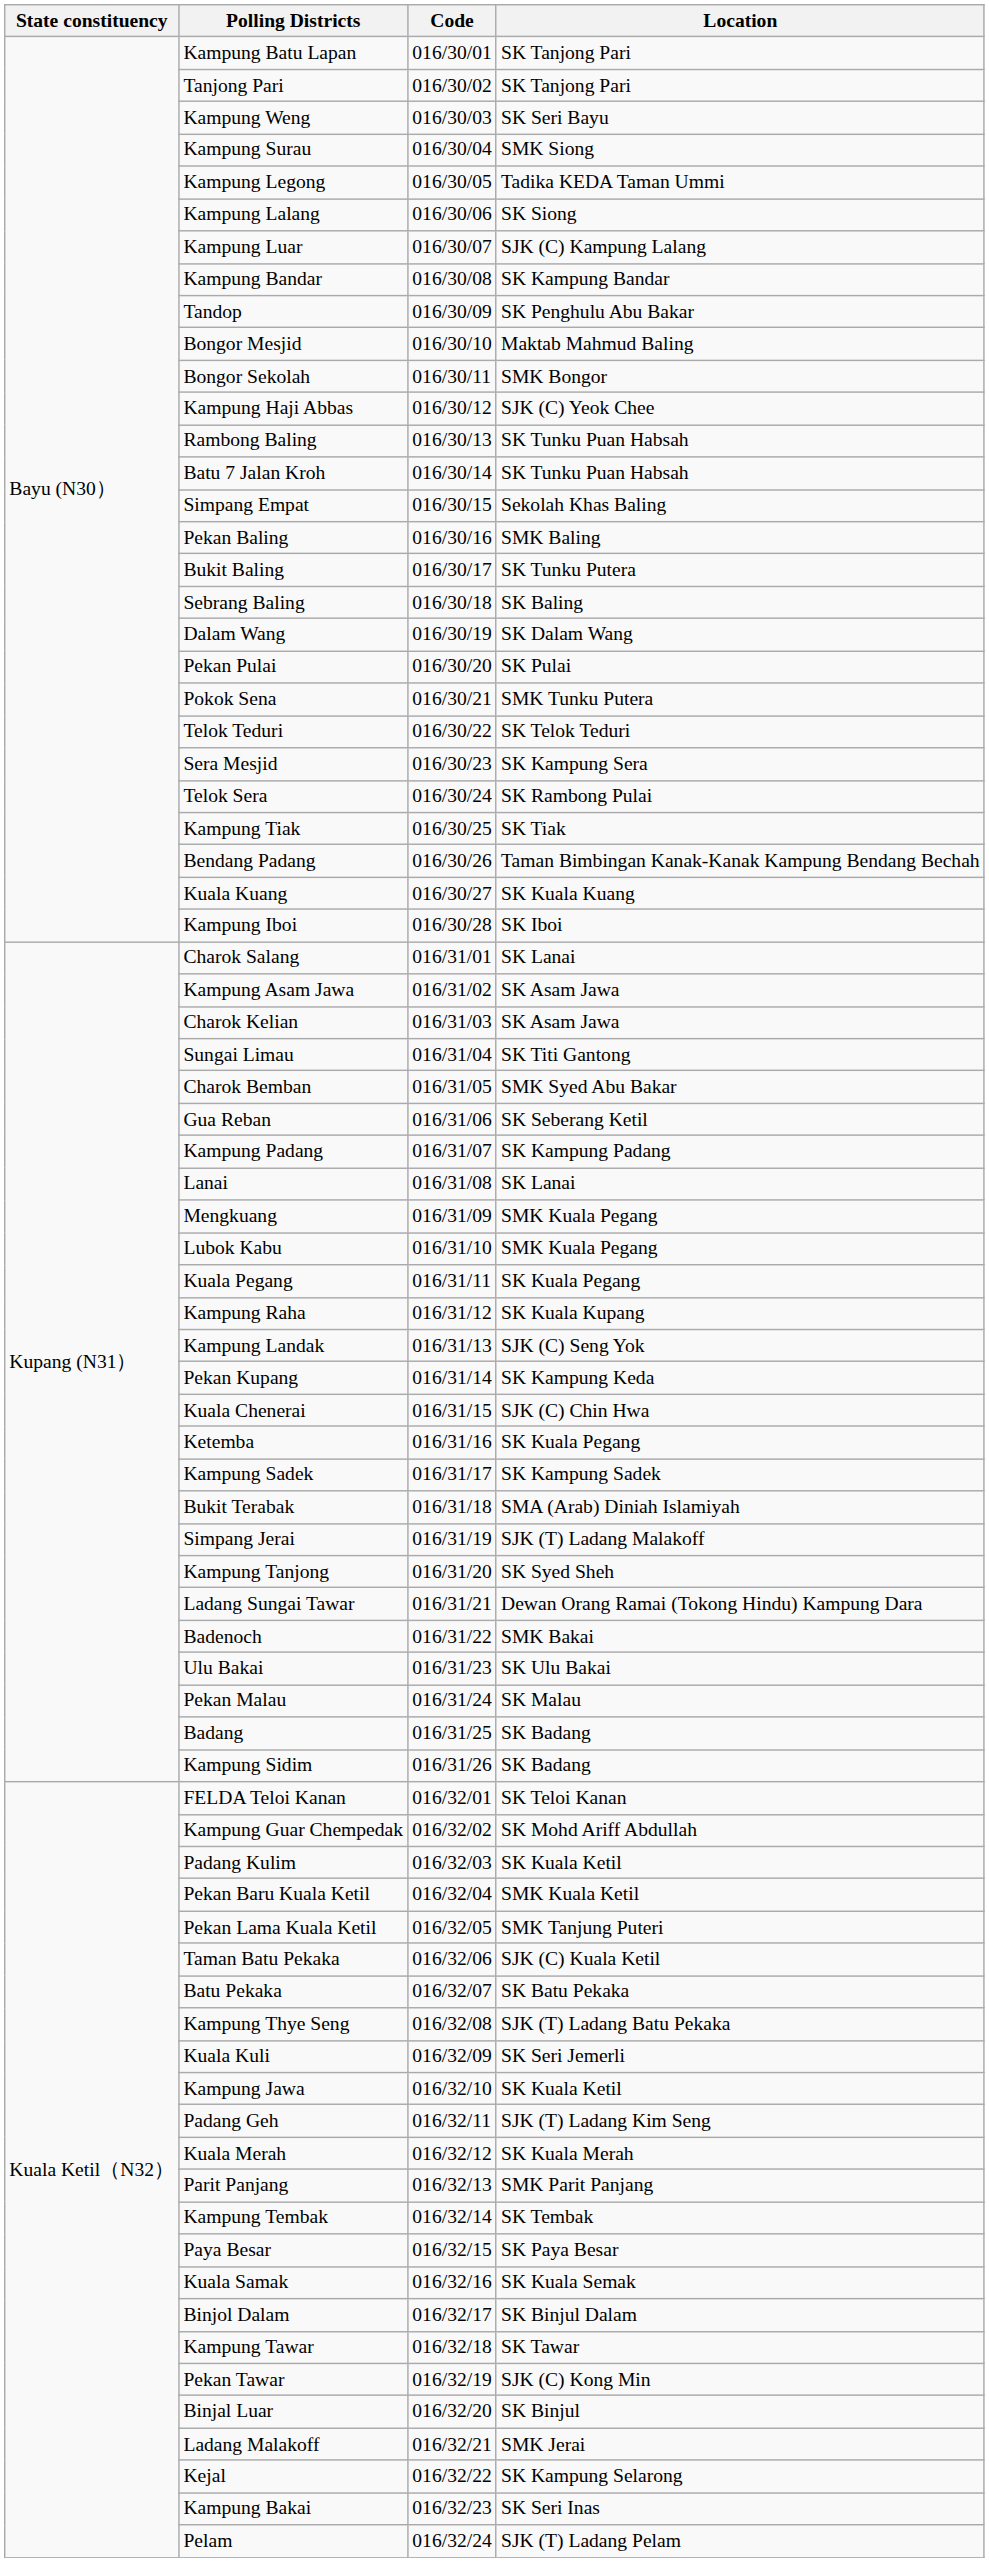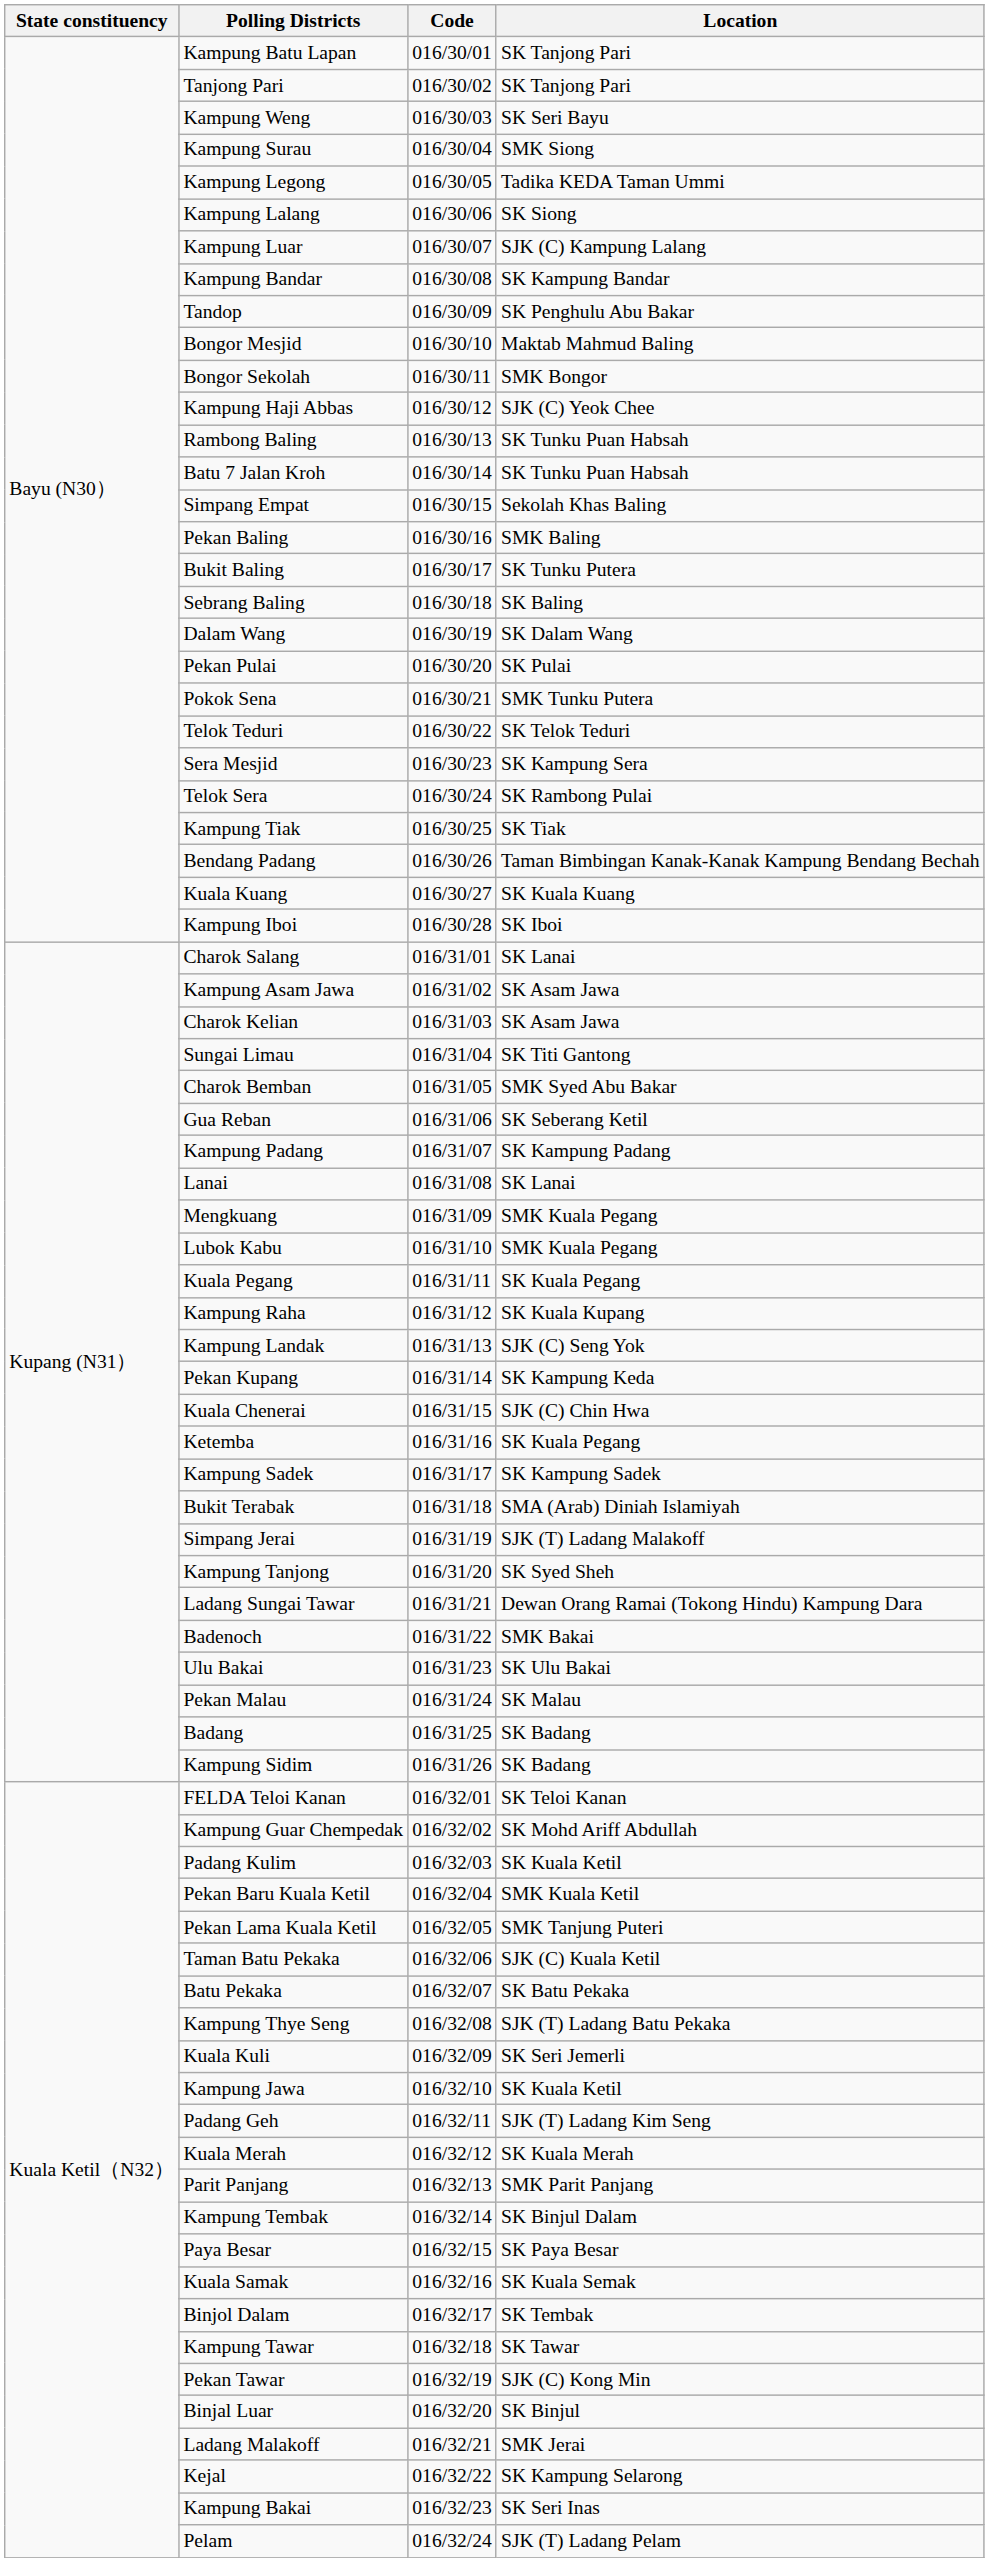 <table class="wikitable sortable mw-collapsible" style="white-space:nowrap;font-size:85%">
 <tr>
 <th>State constituency</th>
 <th>Polling Districts</th>
 <th>Code</th>
 <th>Location</th>
 </tr>
 <tr>
 <td rowspan="28">Bayu (N30）</td>
 <td>Kampung Batu Lapan</td>
 <td>016/30/01</td>
 <td>SK Tanjong Pari</td>
 </tr>
 <tr>
 <td>Tanjong Pari</td>
 <td>016/30/02</td>
 <td>SK Tanjong Pari</td>
 </tr>
 <tr>
 <td>Kampung Weng</td>
 <td>016/30/03</td>
 <td>SK Seri Bayu</td>
 </tr>
 <tr>
 <td>Kampung Surau</td>
 <td>016/30/04</td>
 <td>SMK Siong</td>
 </tr>
 <tr>
 <td>Kampung Legong</td>
 <td>016/30/05</td>
 <td>Tadika KEDA Taman Ummi</td>
 </tr>
 <tr>
 <td>Kampung Lalang</td>
 <td>016/30/06</td>
 <td>SK Siong</td>
 </tr>
 <tr>
 <td>Kampung Luar</td>
 <td>016/30/07</td>
 <td>SJK (C) Kampung Lalang</td>
 </tr>
 <tr>
 <td>Kampung Bandar</td>
 <td>016/30/08</td>
 <td>SK Kampung Bandar</td>
 </tr>
 <tr>
 <td>Tandop</td>
 <td>016/30/09</td>
 <td>SK Penghulu Abu Bakar</td>
 </tr>
 <tr>
 <td>Bongor Mesjid</td>
 <td>016/30/10</td>
 <td>Maktab Mahmud Baling</td>
 </tr>
 <tr>
 <td>Bongor Sekolah</td>
 <td>016/30/11</td>
 <td>SMK Bongor</td>
 </tr>
 <tr>
 <td>Kampung Haji Abbas</td>
 <td>016/30/12</td>
 <td>SJK (C) Yeok Chee</td>
 </tr>
 <tr>
 <td>Rambong Baling</td>
 <td>016/30/13</td>
 <td>SK Tunku Puan Habsah</td>
 </tr>
 <tr>
 <td>Batu 7 Jalan Kroh</td>
 <td>016/30/14</td>
 <td>SK Tunku Puan Habsah</td>
 </tr>
 <tr>
 <td>Simpang Empat</td>
 <td>016/30/15</td>
 <td>Sekolah Khas Baling</td>
 </tr>
 <tr>
 <td>Pekan Baling</td>
 <td>016/30/16</td>
 <td>SMK Baling</td>
 </tr>
 <tr>
 <td>Bukit Baling</td>
 <td>016/30/17</td>
 <td>SK Tunku Putera</td>
 </tr>
 <tr>
 <td>Sebrang Baling</td>
 <td>016/30/18</td>
 <td>SK Baling</td>
 </tr>
 <tr>
 <td>Dalam Wang</td>
 <td>016/30/19</td>
 <td>SK Dalam Wang</td>
 </tr>
 <tr>
 <td>Pekan Pulai</td>
 <td>016/30/20</td>
 <td>SK Pulai</td>
 </tr>
 <tr>
 <td>Pokok Sena</td>
 <td>016/30/21</td>
 <td>SMK Tunku Putera</td>
 </tr>
 <tr>
 <td>Telok Teduri</td>
 <td>016/30/22</td>
 <td>SK Telok Teduri</td>
 </tr>
 <tr>
 <td>Sera Mesjid</td>
 <td>016/30/23</td>
 <td>SK Kampung Sera</td>
 </tr>
 <tr>
 <td>Telok Sera</td>
 <td>016/30/24</td>
 <td>SK Rambong Pulai</td>
 </tr>
 <tr>
 <td>Kampung Tiak</td>
 <td>016/30/25</td>
 <td>SK Tiak</td>
 </tr>
 <tr>
 <td>Bendang Padang</td>
 <td>016/30/26</td>
 <td>Taman Bimbingan Kanak-Kanak Kampung Bendang Bechah</td>
 </tr>
 <tr>
 <td>Kuala Kuang</td>
 <td>016/30/27</td>
 <td>SK Kuala Kuang</td>
 </tr>
 <tr>
 <td>Kampung Iboi</td>
 <td>016/30/28</td>
 <td>SK Iboi</td>
 </tr>
 <tr>
 <td rowspan="26">Kupang (N31）</td>
 <td>Charok Salang</td>
 <td>016/31/01</td>
 <td>SK Lanai</td>
 </tr>
 <tr>
 <td>Kampung Asam Jawa</td>
 <td>016/31/02</td>
 <td>SK Asam Jawa</td>
 </tr>
 <tr>
 <td>Charok Kelian</td>
 <td>016/31/03</td>
 <td>SK Asam Jawa</td>
 </tr>
 <tr>
 <td>Sungai Limau</td>
 <td>016/31/04</td>
 <td>SK Titi Gantong</td>
 </tr>
 <tr>
 <td>Charok Bemban</td>
 <td>016/31/05</td>
 <td>SMK Syed Abu Bakar</td>
 </tr>
 <tr>
 <td>Gua Reban</td>
 <td>016/31/06</td>
 <td>SK Seberang Ketil</td>
 </tr>
 <tr>
 <td>Kampung Padang</td>
 <td>016/31/07</td>
 <td>SK Kampung Padang</td>
 </tr>
 <tr>
 <td>Lanai</td>
 <td>016/31/08</td>
 <td>SK Lanai</td>
 </tr>
 <tr>
 <td>Mengkuang</td>
 <td>016/31/09</td>
 <td>SMK Kuala Pegang</td>
 </tr>
 <tr>
 <td>Lubok Kabu</td>
 <td>016/31/10</td>
 <td>SMK Kuala Pegang</td>
 </tr>
 <tr>
 <td>Kuala Pegang</td>
 <td>016/31/11</td>
 <td>SK Kuala Pegang</td>
 </tr>
 <tr>
 <td>Kampung Raha</td>
 <td>016/31/12</td>
 <td>SK Kuala Kupang</td>
 </tr>
 <tr>
 <td>Kampung Landak</td>
 <td>016/31/13</td>
 <td>SJK (C) Seng Yok</td>
 </tr>
 <tr>
 <td>Pekan Kupang</td>
 <td>016/31/14</td>
 <td>SK Kampung Keda</td>
 </tr>
 <tr>
 <td>Kuala Chenerai</td>
 <td>016/31/15</td>
 <td>SJK (C) Chin Hwa</td>
 </tr>
 <tr>
 <td>Ketemba</td>
 <td>016/31/16</td>
 <td>SK Kuala Pegang</td>
 </tr>
 <tr>
 <td>Kampung Sadek</td>
 <td>016/31/17</td>
 <td>SK Kampung Sadek</td>
 </tr>
 <tr>
 <td>Bukit Terabak</td>
 <td>016/31/18</td>
 <td>SMA (Arab) Diniah Islamiyah</td>
 </tr>
 <tr>
 <td>Simpang Jerai</td>
 <td>016/31/19</td>
 <td>SJK (T) Ladang Malakoff</td>
 </tr>
 <tr>
 <td>Kampung Tanjong</td>
 <td>016/31/20</td>
 <td>SK Syed Sheh</td>
 </tr>
 <tr>
 <td>Ladang Sungai Tawar</td>
 <td>016/31/21</td>
 <td>Dewan Orang Ramai (Tokong Hindu) Kampung Dara</td>
 </tr>
 <tr>
 <td>Badenoch</td>
 <td>016/31/22</td>
 <td>SMK Bakai</td>
 </tr>
 <tr>
 <td>Ulu Bakai</td>
 <td>016/31/23</td>
 <td>SK Ulu Bakai</td>
 </tr>
 <tr>
 <td>Pekan Malau</td>
 <td>016/31/24</td>
 <td>SK Malau</td>
 </tr>
 <tr>
 <td>Badang</td>
 <td>016/31/25</td>
 <td>SK Badang</td>
 </tr>
 <tr>
 <td>Kampung Sidim</td>
 <td>016/31/26</td>
 <td>SK Badang</td>
 </tr>
 <tr>
 <td rowspan="24">Kuala Ketil（N32）</td>
 <td>FELDA Teloi Kanan</td>
 <td>016/32/01</td>
 <td>SK Teloi Kanan</td>
 </tr>
 <tr>
 <td>Kampung Guar Chempedak</td>
 <td>016/32/02</td>
 <td>SK Mohd Ariff Abdullah</td>
 </tr>
 <tr>
 <td>Padang Kulim</td>
 <td>016/32/03</td>
 <td>SK Kuala Ketil</td>
 </tr>
 <tr>
 <td>Pekan Baru Kuala Ketil</td>
 <td>016/32/04</td>
 <td>SMK Kuala Ketil</td>
 </tr>
 <tr>
 <td>Pekan Lama Kuala Ketil</td>
 <td>016/32/05</td>
 <td>SMK Tanjung Puteri</td>
 </tr>
 <tr>
 <td>Taman Batu Pekaka</td>
 <td>016/32/06</td>
 <td>SJK (C) Kuala Ketil</td>
 </tr>
 <tr>
 <td>Batu Pekaka</td>
 <td>016/32/07</td>
 <td>SK Batu Pekaka</td>
 </tr>
 <tr>
 <td>Kampung Thye Seng</td>
 <td>016/32/08</td>
 <td>SJK (T) Ladang Batu Pekaka</td>
 </tr>
 <tr>
 <td>Kuala Kuli</td>
 <td>016/32/09</td>
 <td>SK Seri Jemerli</td>
 </tr>
 <tr>
 <td>Kampung Jawa</td>
 <td>016/32/10</td>
 <td>SK Kuala Ketil</td>
 </tr>
 <tr>
 <td>Padang Geh</td>
 <td>016/32/11</td>
 <td>SJK (T) Ladang Kim Seng</td>
 </tr>
 <tr>
 <td>Kuala Merah</td>
 <td>016/32/12</td>
 <td>SK Kuala Merah</td>
 </tr>
 <tr>
 <td>Parit Panjang</td>
 <td>016/32/13</td>
 <td>SMK Parit Panjang</td>
 </tr>
 <tr>
 <td>Kampung Tembak</td>
 <td>016/32/14</td>
-<td>SK Tembak</td>
+<td>SK Binjul Dalam</td>
 </tr>
 <tr>
 <td>Paya Besar</td>
 <td>016/32/15</td>
 <td>SK Paya Besar</td>
 </tr>
 <tr>
 <td>Kuala Samak</td>
 <td>016/32/16</td>
 <td>SK Kuala Semak</td>
 </tr>
 <tr>
 <td>Binjol Dalam</td>
 <td>016/32/17</td>
-<td>SK Binjul Dalam</td>
+<td>SK Tembak</td>
 </tr>
 <tr>
 <td>Kampung Tawar</td>
 <td>016/32/18</td>
 <td>SK Tawar</td>
 </tr>
 <tr>
 <td>Pekan Tawar</td>
 <td>016/32/19</td>
 <td>SJK (C) Kong Min</td>
 </tr>
 <tr>
 <td>Binjal Luar</td>
 <td>016/32/20</td>
 <td>SK Binjul</td>
 </tr>
 <tr>
 <td>Ladang Malakoff</td>
 <td>016/32/21</td>
 <td>SMK Jerai</td>
 </tr>
 <tr>
 <td>Kejal</td>
 <td>016/32/22</td>
 <td>SK Kampung Selarong</td>
 </tr>
 <tr>
 <td>Kampung Bakai</td>
 <td>016/32/23</td>
 <td>SK Seri Inas</td>
 </tr>
 <tr>
 <td>Pelam</td>
 <td>016/32/24</td>
 <td>SJK (T) Ladang Pelam</td>
 </tr>
 </table>
